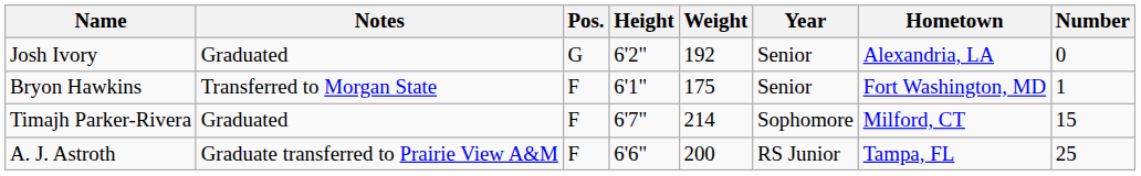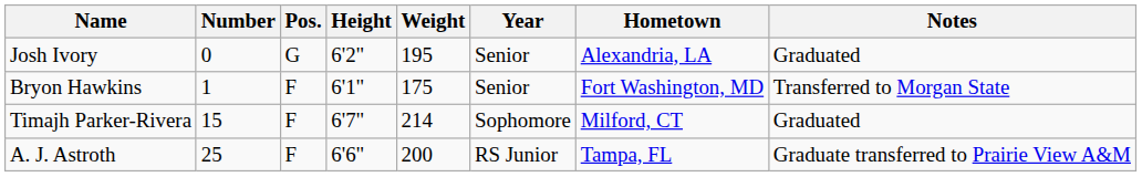 <table class="wikitable sortable" border="1">
 <tr>
 <th>Name</th>
-<th class="unsortable">Notes</th>
+<th>Number</th>
 <th>Pos.</th>
 <th>Height</th>
 <th>Weight</th>
 <th>Year</th>
 <th>Hometown</th>
-<th>Number</th>
+<th class="unsortable">Notes</th>
 </tr>
 <tr>
 <td>Josh Ivory</td>
-<td>Graduated</td>
+<td>0</td>
 <td>G</td>
 <td>6'2"</td>
-<td>192</td>
+<td>195</td>
 <td>Senior</td>
 <td><a href='#'>Alexandria, LA</a></td>
-<td>0</td>
+<td>Graduated</td>
 </tr>
 <tr>
 <td>Bryon Hawkins</td>
-<td>Transferred to <a href='#'>Morgan State</a></td>
+<td>1</td>
 <td>F</td>
 <td>6'1"</td>
 <td>175</td>
 <td>Senior</td>
 <td><a href='#'>Fort Washington, MD</a></td>
-<td>1</td>
+<td>Transferred to <a href='#'>Morgan State</a></td>
 </tr>
 <tr>
 <td>Timajh Parker-Rivera</td>
-<td>Graduated</td>
+<td>15</td>
 <td>F</td>
 <td>6'7"</td>
 <td>214</td>
 <td>Sophomore</td>
 <td><a href='#'>Milford, CT</a></td>
-<td>15</td>
+<td>Graduated</td>
 </tr>
 <tr>
 <td>A. J. Astroth</td>
-<td>Graduate transferred to <a href='#'>Prairie View A&M</a></td>
+<td>25</td>
 <td>F</td>
 <td>6'6"</td>
 <td>200</td>
 <td>RS Junior</td>
 <td><a href='#'>Tampa, FL</a></td>
-<td>25</td>
+<td>Graduate transferred to <a href='#'>Prairie View A&M</a></td>
 </tr>
 </table>
